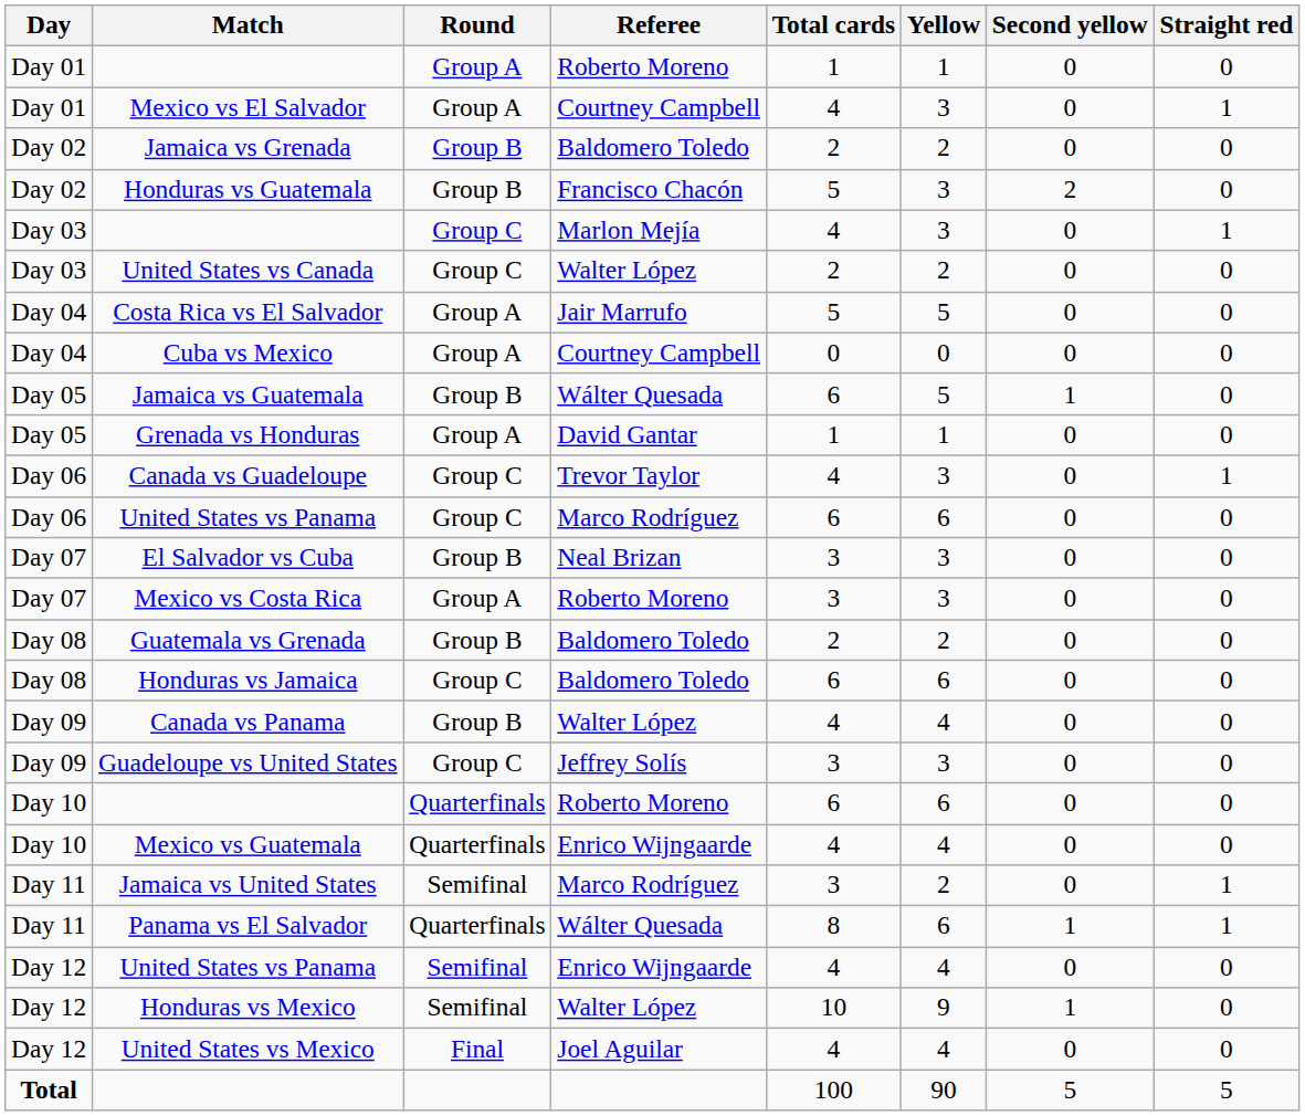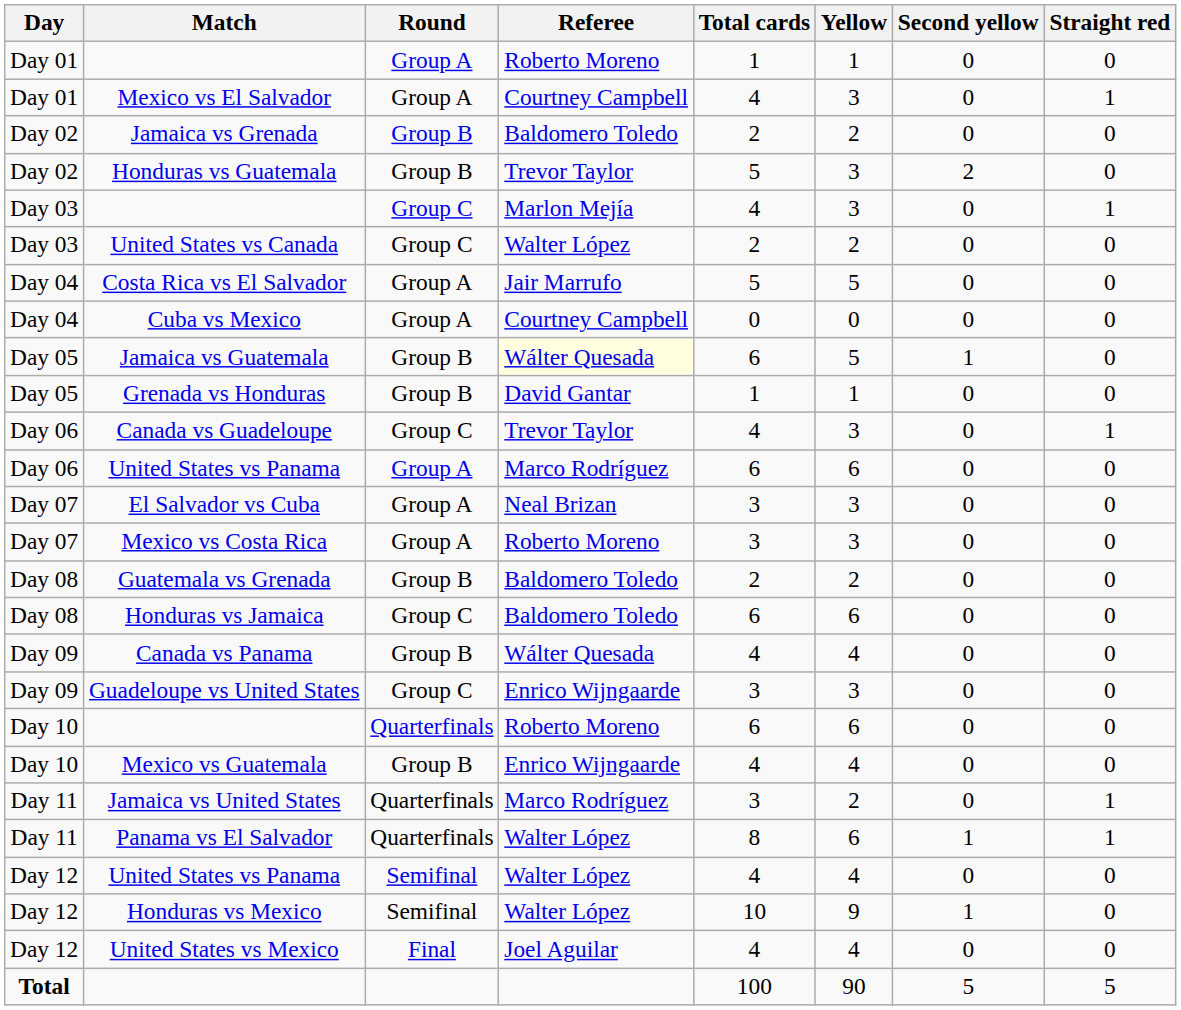 <table class="wikitable sortable" style="text-align:center">
 <tr>
 <th>Day</th>
 <th {text-align:justify}>Match</th>
 <th>Round</th>
 <th>Referee</th>
 <th>Total cards</th>
 <th> Yellow</th>
 <th> Second yellow</th>
 <th> Straight red</th>
 </tr>
 <tr>
 <td>Day <span>0</span>1</td>
 <td style="text-align:center;"></td>
 <td><a href='#'>Group A</a></td>
 <td style="text-align:left;"> <a href='#'>Roberto Moreno</a></td>
 <td>1</td>
 <td>1</td>
 <td>0</td>
 <td>0</td>
 </tr>
 <tr>
 <td>Day <span>0</span>1</td>
 <td style="text-align:center;"> <a href='#'>Mexico vs El Salvador</a> </td>
 <td>Group A</td>
 <td style="text-align:left;"> <a href='#'>Courtney Campbell</a></td>
 <td>4</td>
 <td>3</td>
 <td>0</td>
 <td>1</td>
 </tr>
 <tr>
 <td>Day <span>0</span>2</td>
 <td style="text-align:center;"> <a href='#'>Jamaica vs Grenada</a> </td>
 <td><a href='#'>Group B</a></td>
 <td style="text-align:left;"> <a href='#'>Baldomero Toledo</a></td>
 <td>2</td>
 <td>2</td>
 <td>0</td>
 <td>0</td>
 </tr>
 <tr>
 <td>Day <span>0</span>2</td>
 <td style="text-align:center;"> <a href='#'>Honduras vs Guatemala</a> </td>
 <td>Group B</td>
-<td style="text-align:left;"> <a href='#'>Francisco Chacón</a></td>
+<td style="text-align:left;"> <a href='#'>Trevor Taylor</a></td>
 <td>5</td>
 <td>3</td>
 <td>2</td>
 <td>0</td>
 </tr>
 <tr>
 <td>Day <span>0</span>3</td>
 <td style="text-align:center;"></td>
 <td><a href='#'>Group C</a></td>
 <td style="text-align:left;"> <a href='#'>Marlon Mejía</a></td>
 <td>4</td>
 <td>3</td>
 <td>0</td>
 <td>1</td>
 </tr>
 <tr>
 <td>Day <span>0</span>3</td>
 <td style="text-align:center;"> <a href='#'>United States vs Canada</a> </td>
 <td>Group C</td>
 <td style="text-align:left;"> <a href='#'>Walter López</a></td>
 <td>2</td>
 <td>2</td>
 <td>0</td>
 <td>0</td>
 </tr>
 <tr>
 <td>Day <span>0</span>4</td>
 <td style="text-align:center;"> <a href='#'>Costa Rica vs El Salvador</a> </td>
 <td>Group A</td>
 <td style="text-align:left;"> <a href='#'>Jair Marrufo</a></td>
 <td>5</td>
 <td>5</td>
 <td>0</td>
 <td>0</td>
 </tr>
 <tr>
 <td>Day <span>0</span>4</td>
 <td style="text-align:center;"> <a href='#'>Cuba vs Mexico</a> </td>
 <td>Group A</td>
 <td style="text-align:left;"> <a href='#'>Courtney Campbell</a></td>
 <td>0</td>
 <td>0</td>
 <td>0</td>
 <td>0</td>
 </tr>
 <tr>
 <td>Day <span>0</span>5</td>
 <td style="text-align:center;"> <a href='#'>Jamaica vs Guatemala</a> </td>
 <td>Group B</td>
-<td style="text-align:left;"> <a href='#'>Wálter Quesada</a></td>
+<td style="background: lightyellow; text-align:left;"> <a href='#'>Wálter Quesada</a></td>
 <td>6</td>
 <td>5</td>
 <td>1</td>
 <td>0</td>
 </tr>
 <tr>
 <td>Day <span>0</span>5</td>
 <td style="text-align:center;"> <a href='#'>Grenada vs Honduras</a> </td>
-<td>Group A</td>
+<td>Group B</td>
 <td style="text-align:left;"> <a href='#'>David Gantar</a></td>
 <td>1</td>
 <td>1</td>
 <td>0</td>
 <td>0</td>
 </tr>
 <tr>
 <td>Day <span>0</span>6</td>
 <td style="text-align:center;"> <a href='#'>Canada vs Guadeloupe</a> </td>
 <td>Group C</td>
 <td style="text-align:left;"> <a href='#'>Trevor Taylor</a></td>
 <td>4</td>
 <td>3</td>
 <td>0</td>
 <td>1</td>
 </tr>
 <tr>
 <td>Day <span>0</span>6</td>
 <td style="text-align:center;"> <a href='#'>United States vs Panama</a> </td>
-<td>Group C</td>
+<td><a href='#'>Group A</a></td>
 <td style="text-align:left;"> <a href='#'>Marco Rodríguez</a></td>
 <td>6</td>
 <td>6</td>
 <td>0</td>
 <td>0</td>
 </tr>
 <tr>
 <td>Day <span>0</span>7</td>
 <td style="text-align:center;"> <a href='#'>El Salvador vs Cuba</a> </td>
-<td>Group B</td>
+<td>Group A</td>
 <td style="text-align:left;"> <a href='#'>Neal Brizan</a></td>
 <td>3</td>
 <td>3</td>
 <td>0</td>
 <td>0</td>
 </tr>
 <tr>
 <td>Day <span>0</span>7</td>
 <td style="text-align:center;"> <a href='#'>Mexico vs Costa Rica</a> </td>
 <td>Group A</td>
 <td style="text-align:left;"> <a href='#'>Roberto Moreno</a></td>
 <td>3</td>
 <td>3</td>
 <td>0</td>
 <td>0</td>
 </tr>
 <tr>
 <td>Day <span>0</span>8</td>
 <td style="text-align:center;"> <a href='#'>Guatemala vs Grenada</a> </td>
 <td>Group B</td>
 <td style="text-align:left;"> <a href='#'>Baldomero Toledo</a></td>
 <td>2</td>
 <td>2</td>
 <td>0</td>
 <td>0</td>
 </tr>
 <tr>
 <td>Day <span>0</span>8</td>
 <td style="text-align:center;"> <a href='#'>Honduras vs Jamaica</a> </td>
 <td>Group C</td>
 <td style="text-align:left;"> <a href='#'>Baldomero Toledo</a></td>
 <td>6</td>
 <td>6</td>
 <td>0</td>
 <td>0</td>
 </tr>
 <tr>
 <td>Day <span>0</span>9</td>
 <td style="text-align:center;"> <a href='#'>Canada vs Panama</a> </td>
 <td>Group B</td>
-<td style="text-align:left;"> <a href='#'>Walter López</a></td>
+<td style="text-align:left;"> <a href='#'>Wálter Quesada</a></td>
 <td>4</td>
 <td>4</td>
 <td>0</td>
 <td>0</td>
 </tr>
 <tr>
 <td>Day <span>0</span>9</td>
 <td style="text-align:center;"> <a href='#'>Guadeloupe vs United States</a> </td>
 <td>Group C</td>
-<td style="text-align:left;"> <a href='#'>Jeffrey Solís</a></td>
+<td style="text-align:left;"> <a href='#'>Enrico Wijngaarde</a></td>
 <td>3</td>
 <td>3</td>
 <td>0</td>
 <td>0</td>
 </tr>
 <tr>
 <td>Day 10</td>
 <td style="text-align:center;"></td>
 <td><a href='#'>Quarterfinals</a></td>
 <td style="text-align:left;"> <a href='#'>Roberto Moreno</a></td>
 <td>6</td>
 <td>6</td>
 <td>0</td>
 <td>0</td>
 </tr>
 <tr>
 <td>Day 10</td>
 <td style="text-align:center;"> <a href='#'>Mexico vs Guatemala</a> </td>
-<td>Quarterfinals</td>
+<td>Group B</td>
 <td style="text-align:left;"> <a href='#'>Enrico Wijngaarde</a></td>
 <td>4</td>
 <td>4</td>
 <td>0</td>
 <td>0</td>
 </tr>
 <tr>
 <td>Day 11</td>
 <td style="text-align:center;"> <a href='#'>Jamaica vs United States</a> </td>
-<td>Semifinal</td>
+<td>Quarterfinals</td>
 <td style="text-align:left;"> <a href='#'>Marco Rodríguez</a></td>
 <td>3</td>
 <td>2</td>
 <td>0</td>
 <td>1</td>
 </tr>
 <tr>
 <td>Day 11</td>
 <td style="text-align:center;"> <a href='#'>Panama vs El Salvador</a> </td>
 <td>Quarterfinals</td>
-<td style="text-align:left;"> <a href='#'>Wálter Quesada</a></td>
+<td style="text-align:left;"> <a href='#'>Walter López</a></td>
 <td>8</td>
 <td>6</td>
 <td>1</td>
 <td>1</td>
 </tr>
 <tr>
 <td>Day 12</td>
 <td style="text-align:center;"> <a href='#'>United States vs Panama</a> </td>
 <td><a href='#'>Semifinal</a></td>
-<td style="text-align:left;"> <a href='#'>Enrico Wijngaarde</a></td>
+<td style="text-align:left;"> <a href='#'>Walter López</a></td>
 <td>4</td>
 <td>4</td>
 <td>0</td>
 <td>0</td>
 </tr>
 <tr>
 <td>Day 12</td>
 <td style="text-align:center;"> <a href='#'>Honduras vs Mexico</a> </td>
 <td>Semifinal</td>
 <td style="text-align:left;"> <a href='#'>Walter López</a></td>
 <td>10</td>
 <td>9</td>
 <td>1</td>
 <td>0</td>
 </tr>
 <tr>
 <td>Day 12</td>
 <td style="text-align:center;"> <a href='#'>United States vs Mexico</a> </td>
 <td><a href='#'>Final</a></td>
 <td style="text-align:left;"> <a href='#'>Joel Aguilar</a></td>
 <td>4</td>
 <td>4</td>
 <td>0</td>
 <td>0</td>
 </tr>
 <tr class="sortbottom">
 <td><strong>Total</strong></td>
 <td style="text-align:center;"></td>
 <td></td>
 <td style="text-align:left;"></td>
 <td>100</td>
 <td>90</td>
 <td>5</td>
 <td>5</td>
 </tr>
 </table>
